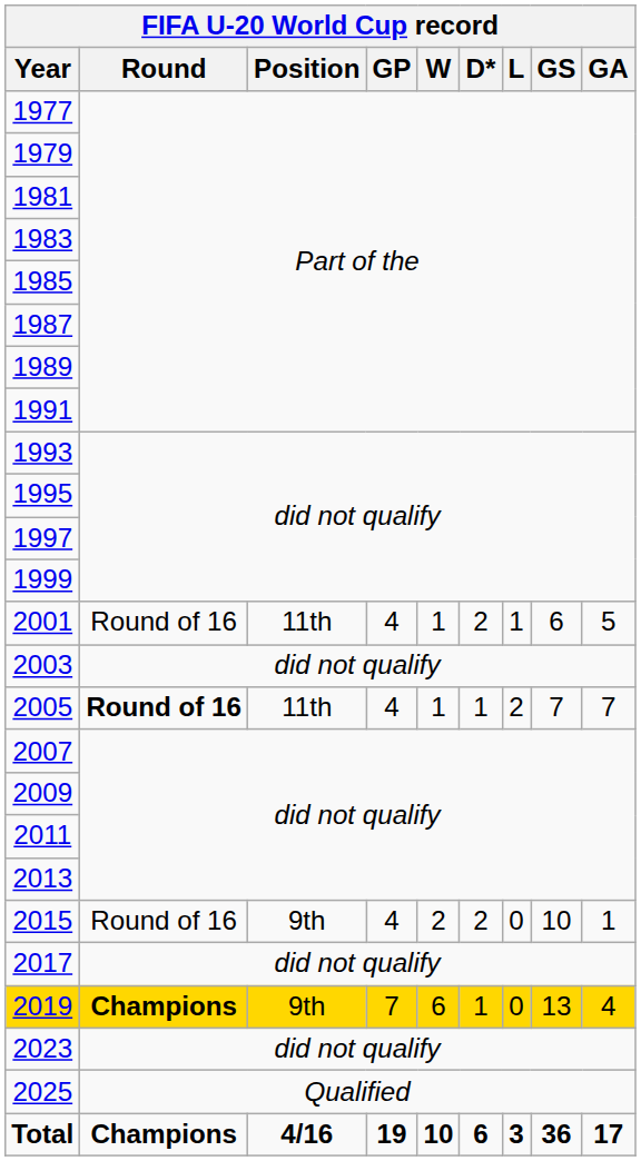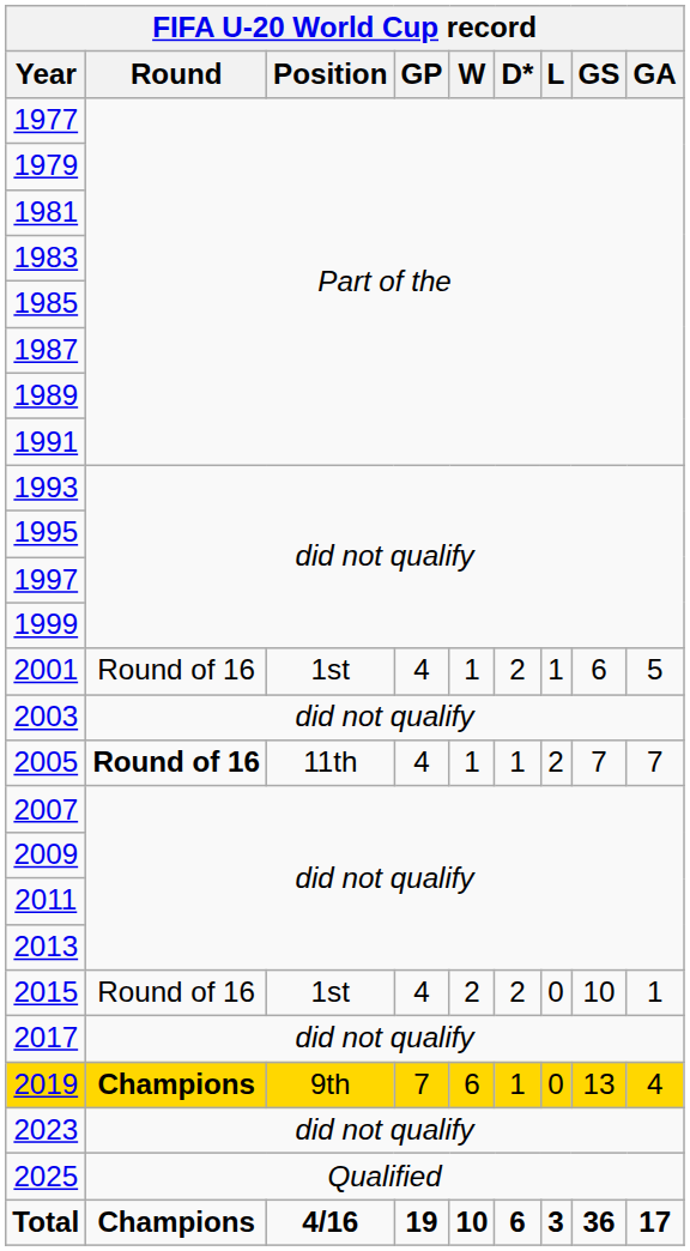 <table class="wikitable" style="text-align: center;">
 <tr>
 <th colspan=9><a href='#'>FIFA U-20 World Cup</a> record</th>
 </tr>
 <tr>
 <th>Year</th>
 <th>Round</th>
 <th>Position</th>
 <th>GP</th>
 <th>W</th>
 <th>D*</th>
 <th>L</th>
 <th>GS</th>
 <th>GA</th>
 </tr>
 <tr>
 <td> <a href='#'>1977</a></td>
 <td colspan=8 rowspan=8><em>Part of the </em></td>
 </tr>
 <tr>
 <td> <a href='#'>1979</a></td>
 </tr>
 <tr>
 <td> <a href='#'>1981</a></td>
 </tr>
 <tr>
 <td> <a href='#'>1983</a></td>
 </tr>
 <tr>
 <td> <a href='#'>1985</a></td>
 </tr>
 <tr>
 <td> <a href='#'>1987</a></td>
 </tr>
 <tr>
 <td> <a href='#'>1989</a></td>
 </tr>
 <tr>
 <td> <a href='#'>1991</a></td>
 </tr>
 <tr>
 <td> <a href='#'>1993</a></td>
 <td colspan=8 rowspan=4><em>did not qualify</em></td>
 </tr>
 <tr>
 <td> <a href='#'>1995</a></td>
 </tr>
 <tr>
 <td> <a href='#'>1997</a></td>
 </tr>
 <tr>
 <td> <a href='#'>1999</a></td>
 </tr>
 <tr>
 <td> <a href='#'>2001</a></td>
 <td>Round of 16</td>
-<td>11th</td>
+<td>1st</td>
 <td>4</td>
 <td>1</td>
 <td>2</td>
 <td>1</td>
 <td>6</td>
 <td>5</td>
 </tr>
 <tr>
 <td> <a href='#'>2003</a></td>
 <td colspan=8 rowspan=1><em>did not qualify</em></td>
 </tr>
 <tr>
 <td> <a href='#'>2005</a></td>
 <td><strong>Round of 16</strong></td>
 <td>11th</td>
 <td>4</td>
 <td>1</td>
 <td>1</td>
 <td>2</td>
 <td>7</td>
 <td>7</td>
 </tr>
 <tr>
 <td> <a href='#'>2007</a></td>
 <td colspan=8 rowspan=4><em>did not qualify</em></td>
 </tr>
 <tr>
 <td> <a href='#'>2009</a></td>
 </tr>
 <tr>
 <td> <a href='#'>2011</a></td>
 </tr>
 <tr>
 <td> <a href='#'>2013</a></td>
 </tr>
 <tr>
 <td> <a href='#'>2015</a></td>
 <td>Round of 16</td>
-<td>9th</td>
+<td>1st</td>
 <td>4</td>
 <td>2</td>
 <td>2</td>
 <td>0</td>
 <td>10</td>
 <td>1</td>
 </tr>
 <tr>
 <td> <a href='#'>2017</a></td>
 <td colspan=8 rowspan=1><em>did not qualify</em></td>
 </tr>
 <tr style="background:gold;">
 <td> <a href='#'>2019</a></td>
 <td><strong>Champions</strong></td>
 <td>9th</td>
 <td>7</td>
 <td>6</td>
 <td>1</td>
 <td>0</td>
 <td>13</td>
 <td>4</td>
 </tr>
 <tr>
 <td> <a href='#'>2023</a></td>
 <td colspan=8><em>did not qualify</em></td>
 </tr>
 <tr>
 <td> <a href='#'>2025</a></td>
 <td colspan=8><em>Qualified</em></td>
 </tr>
 <tr>
 <td><strong>Total</strong></td>
 <td><strong>Champions</strong></td>
 <td><strong>4/16</strong></td>
 <td><strong>19</strong></td>
 <td><strong>10</strong></td>
 <td><strong>6</strong></td>
 <td><strong>3</strong></td>
 <td><strong>36</strong></td>
 <td><strong>17</strong></td>
 </tr>
 </table>
